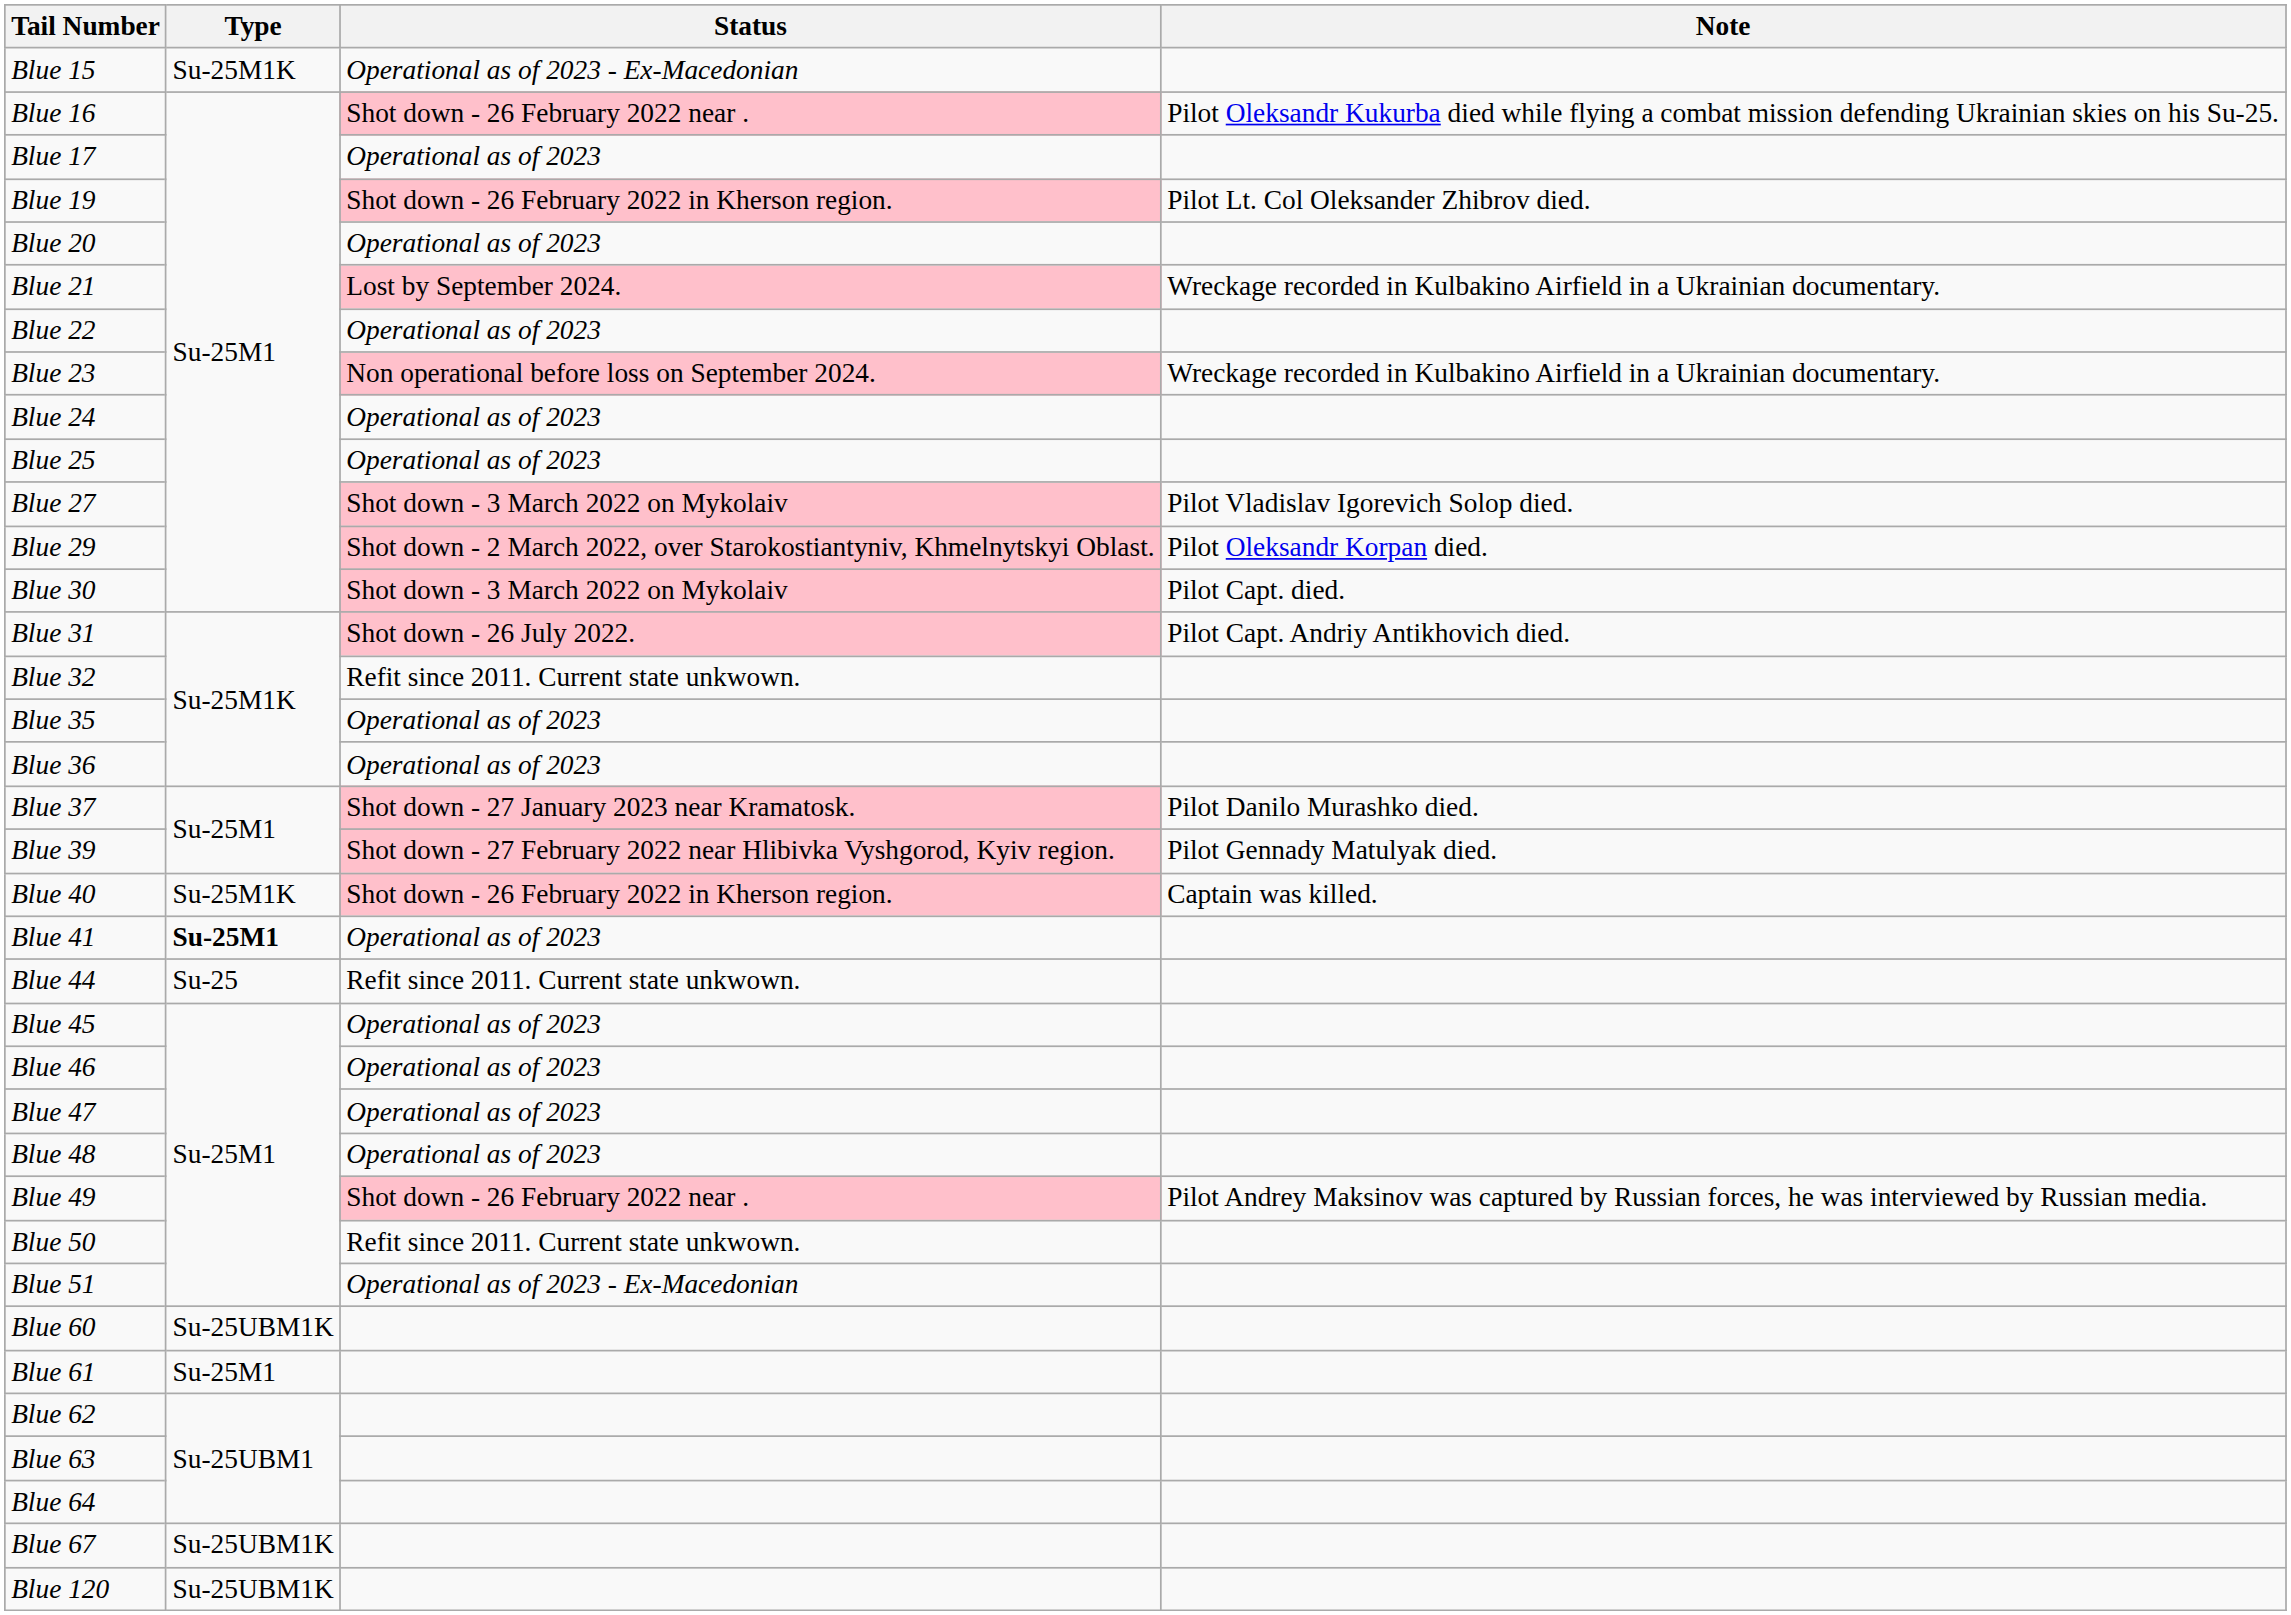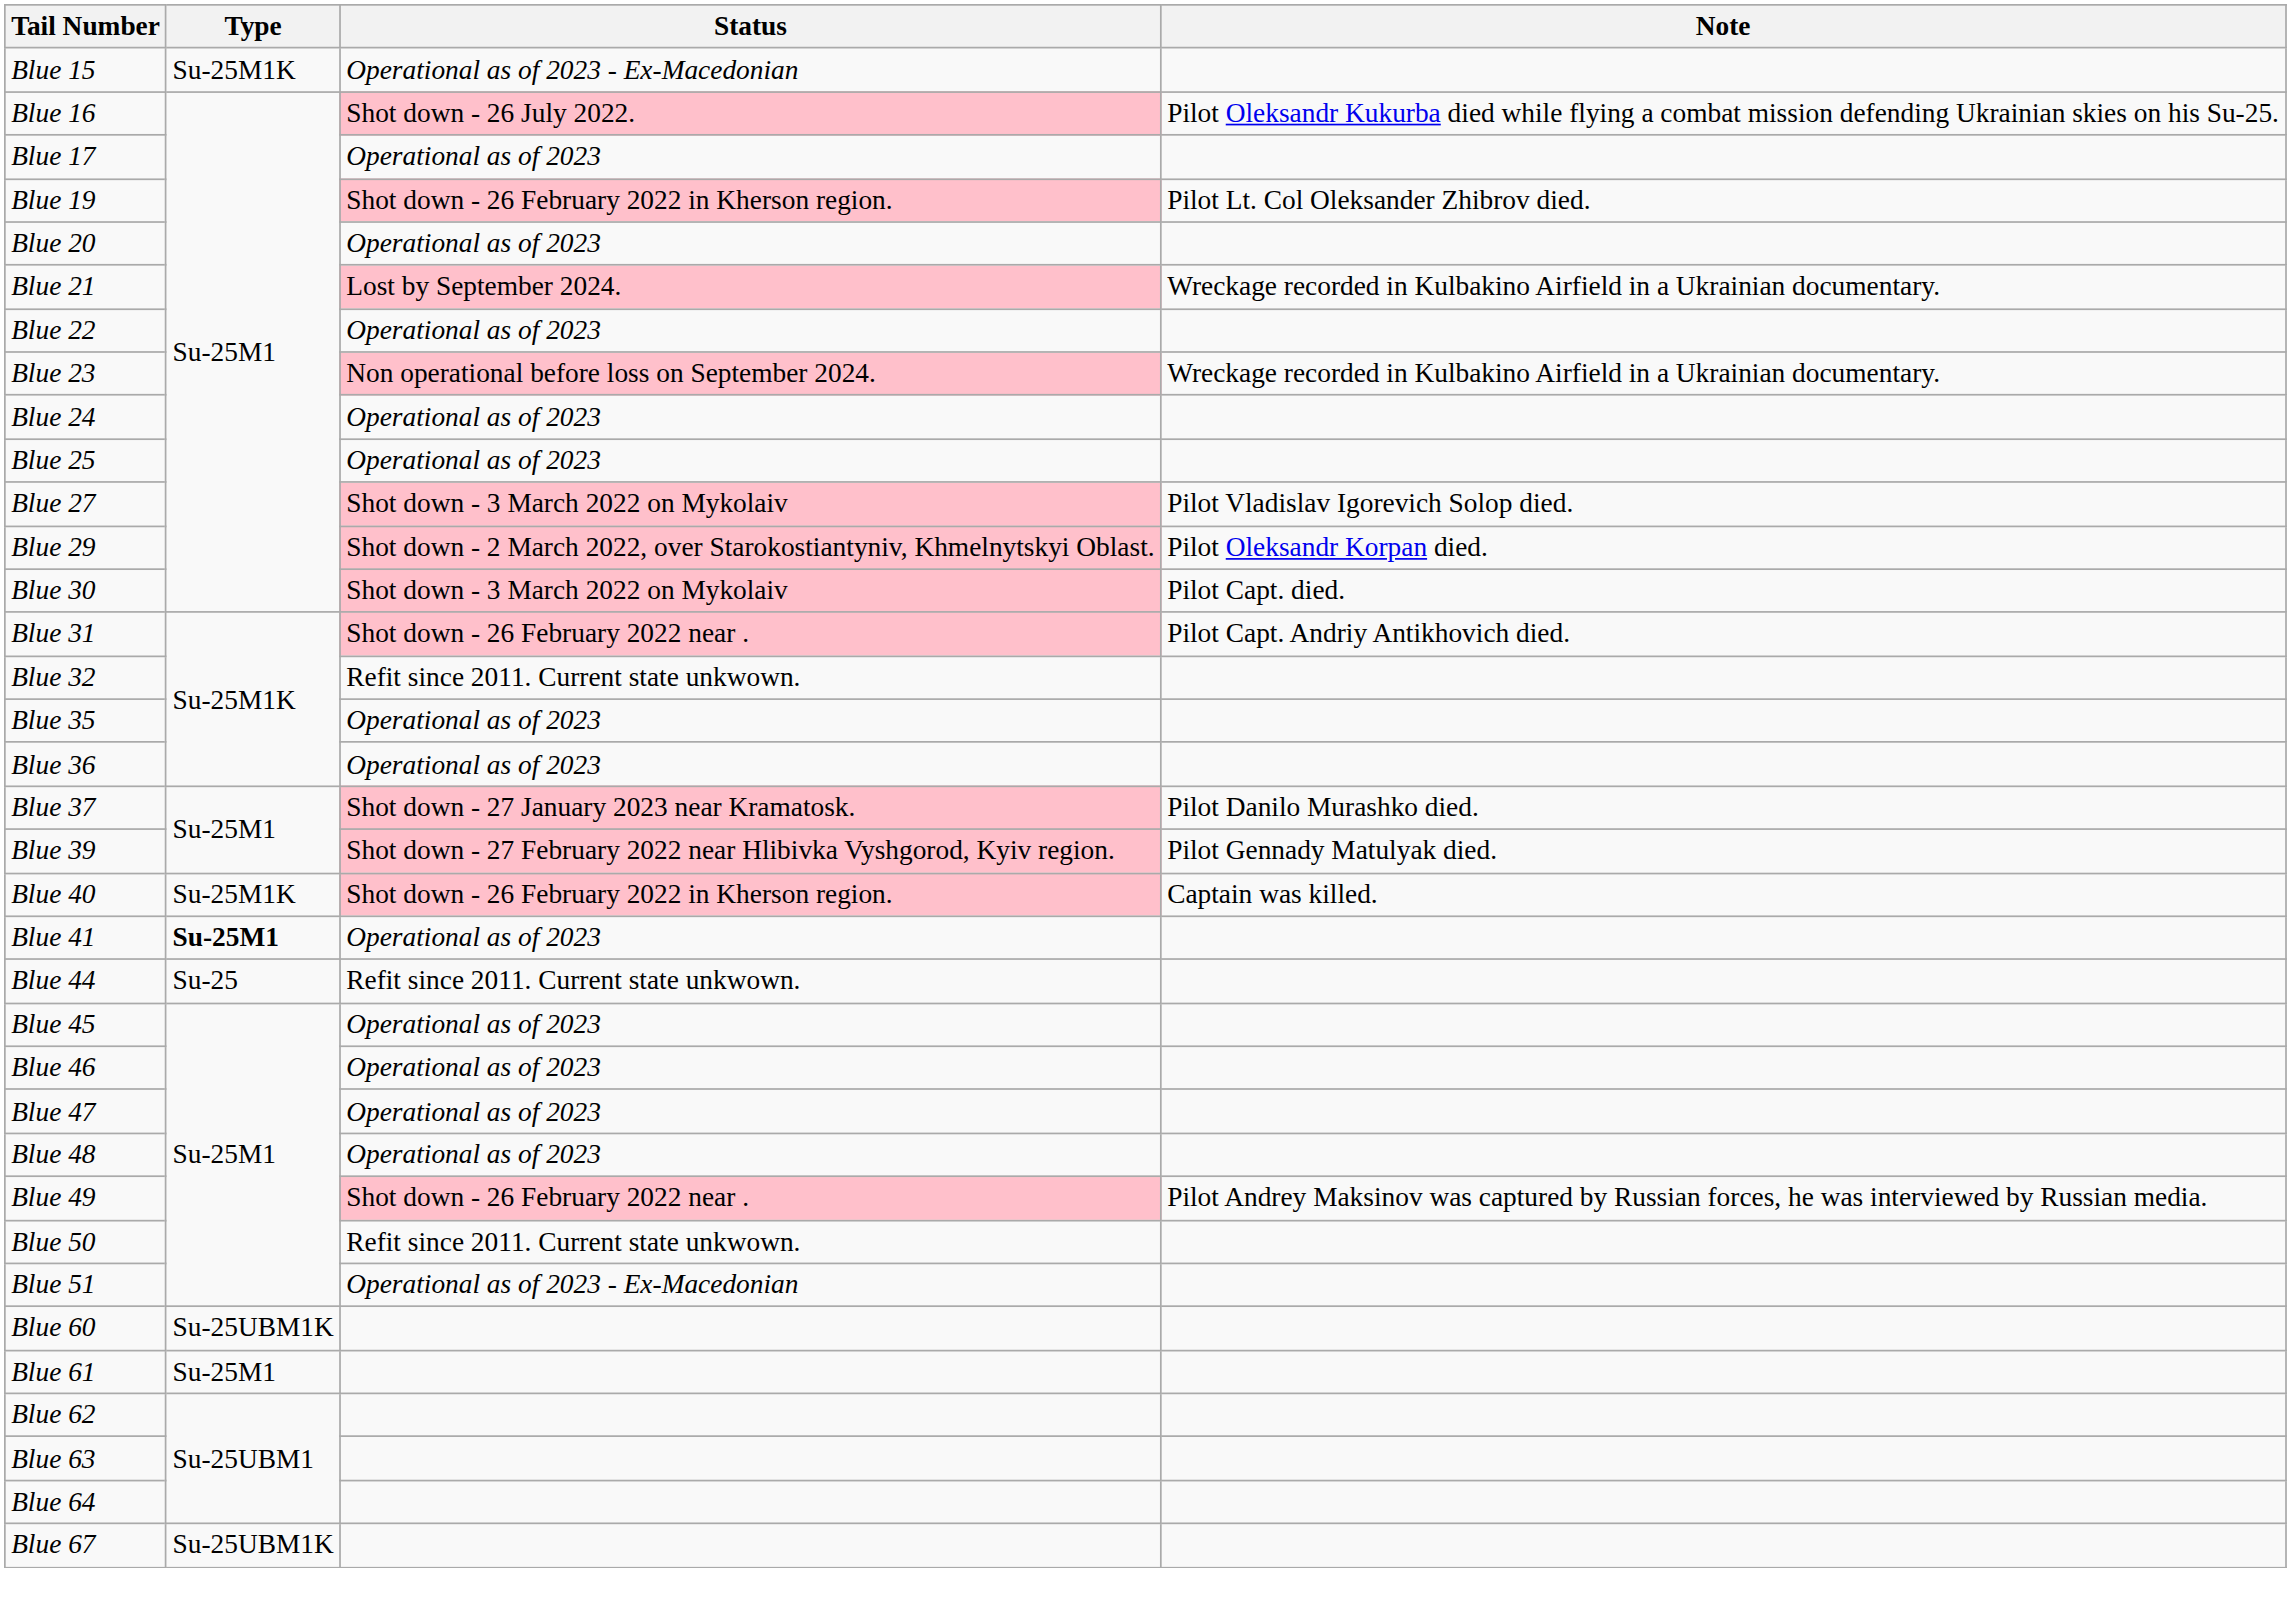 <table class="wikitable">
 <tr>
 <th>Tail Number</th>
 <th>Type</th>
 <th>Status</th>
 <th>Note</th>
 </tr>
 <tr>
 <td><em>Blue 15</em></td>
 <td>Su-25M1K</td>
 <td><em>Operational as of 2023</em> - <em>Ex-Macedonian</em></td>
 <td></td>
 </tr>
 <tr>
 <td><em>Blue 16</em></td>
 <td rowspan="12">Su-25M1</td>
-<td style="background:#FFC0CB;">Shot down - 26 February 2022 near .</td>
+<td style="background:#FFC0CB;">Shot down - 26 July 2022.</td>
 <td>Pilot <a href='#'>Oleksandr Kukurba</a> died while flying a combat mission defending Ukrainian skies on his Su-25.</td>
 </tr>
 <tr>
 <td><em>Blue 17</em></td>
 <td><em>Operational as of 2023</em></td>
 <td></td>
 </tr>
 <tr>
 <td><em>Blue 19</em></td>
 <td style="background:#FFC0CB;">Shot down - 26 February 2022 in Kherson region.</td>
 <td>Pilot Lt. Col Oleksander Zhibrov died.</td>
 </tr>
 <tr>
 <td><em>Blue 20</em></td>
 <td><em>Operational as of 2023</em></td>
 <td></td>
 </tr>
 <tr>
 <td><em>Blue 21</em></td>
 <td style="background:#FFC0CB;">Lost by September 2024.</td>
 <td>Wreckage recorded in Kulbakino Airfield in a Ukrainian documentary.</td>
 </tr>
 <tr>
 <td><em>Blue 22</em></td>
 <td><em>Operational as of 2023</em></td>
 <td></td>
 </tr>
 <tr>
 <td><em>Blue 23</em></td>
 <td style="background:#FFC0CB;">Non operational before loss on September 2024.</td>
 <td>Wreckage recorded in Kulbakino Airfield in a Ukrainian documentary.</td>
 </tr>
 <tr>
 <td><em>Blue 24</em></td>
 <td><em>Operational as of 2023</em></td>
 <td></td>
 </tr>
 <tr>
 <td><em>Blue 25</em></td>
 <td><em>Operational as of 2023</em></td>
 <td></td>
 </tr>
 <tr>
 <td><em>Blue 27</em></td>
 <td style="background:#FFC0CB;">Shot down - 3 March 2022 on Mykolaiv</td>
 <td>Pilot Vladislav Igorevich Solop died.</td>
 </tr>
 <tr>
 <td><em>Blue 29</em></td>
 <td style="background:#FFC0CB;">Shot down - 2 March 2022, over Starokostiantyniv, Khmelnytskyi Oblast.</td>
 <td>Pilot <a href='#'>Oleksandr Korpan</a> died.</td>
 </tr>
 <tr>
 <td><em>Blue 30</em></td>
 <td style="background:#FFC0CB;">Shot down - 3 March 2022 on Mykolaiv</td>
 <td>Pilot Capt.  died.</td>
 </tr>
 <tr>
 <td><em>Blue 31</em></td>
 <td rowspan="4">Su-25M1K</td>
-<td style="background:#FFC0CB;">Shot down - 26 July 2022.</td>
+<td style="background:#FFC0CB;">Shot down - 26 February 2022 near .</td>
 <td>Pilot Capt. Andriy Antikhovich died.</td>
 </tr>
 <tr>
 <td><em>Blue 32</em></td>
 <td>Refit since 2011. Current state unkwown.</td>
 <td></td>
 </tr>
 <tr>
 <td><em>Blue 35</em></td>
 <td><em>Operational as of 2023</em></td>
 <td></td>
 </tr>
 <tr>
 <td><em>Blue 36</em></td>
 <td><em>Operational as of 2023</em></td>
 <td></td>
 </tr>
 <tr>
 <td><em>Blue 37</em></td>
 <td rowspan="2">Su-25M1</td>
 <td style="background:#FFC0CB;">Shot down - 27 January 2023 near Kramatosk.</td>
 <td>Pilot Danilo Murashko died.</td>
 </tr>
 <tr>
 <td><em>Blue 39</em></td>
 <td style="background:#FFC0CB;">Shot down - 27 February 2022 near Hlibivka Vyshgorod, Kyiv region.</td>
 <td>Pilot Gennady Matulyak died.</td>
 </tr>
 <tr>
 <td><em>Blue 40</em></td>
 <td>Su-25M1K</td>
 <td style="background:#FFC0CB;">Shot down - 26 February 2022 in Kherson region.</td>
 <td>Captain  was killed.</td>
 </tr>
 <tr>
 <td><em>Blue 41</em></td>
 <td><strong>Su-25M1</strong></td>
 <td><em>Operational as of 2023</em></td>
 <td></td>
 </tr>
 <tr>
 <td><em>Blue 44</em></td>
 <td>Su-25</td>
 <td>Refit since 2011. Current state unkwown.</td>
 <td></td>
 </tr>
 <tr>
 <td><em>Blue 45</em></td>
 <td rowspan="7">Su-25M1</td>
 <td><em>Operational as of 2023</em></td>
 <td></td>
 </tr>
 <tr>
 <td><em>Blue 46</em></td>
 <td><em>Operational as of 2023</em></td>
 <td></td>
 </tr>
 <tr>
 <td><em>Blue 47</em></td>
 <td><em>Operational as of 2023</em></td>
 <td></td>
 </tr>
 <tr>
 <td><em>Blue 48</em></td>
 <td><em>Operational as of 2023</em></td>
 <td></td>
 </tr>
 <tr>
 <td><em>Blue 49</em></td>
 <td style="background:#FFC0CB;">Shot down - 26 February 2022 near .</td>
 <td>Pilot Andrey Maksinov was captured by Russian forces, he was interviewed by Russian media.</td>
 </tr>
 <tr>
 <td><em>Blue 50</em></td>
 <td>Refit since 2011. Current state unkwown.</td>
 <td></td>
 </tr>
 <tr>
 <td><em>Blue 51</em></td>
 <td><em>Operational as of 2023</em> - <em>Ex-Macedonian</em></td>
 <td></td>
 </tr>
 <tr>
 <td><em>Blue 60</em></td>
 <td>Su-25UBM1K</td>
 <td></td>
 <td></td>
 </tr>
 <tr>
 <td><em>Blue 61</em></td>
 <td>Su-25M1</td>
 <td></td>
 <td></td>
 </tr>
 <tr>
 <td><em>Blue 62</em></td>
 <td rowspan="3">Su-25UBM1</td>
 <td></td>
 <td></td>
 </tr>
 <tr>
 <td><em>Blue 63</em></td>
 <td></td>
 <td></td>
 </tr>
 <tr>
 <td><em>Blue 64</em></td>
 <td></td>
 <td></td>
 </tr>
 <tr>
 <td><em>Blue 67</em></td>
 <td>Su-25UBM1K</td>
 <td></td>
 <td></td>
 </tr>
 <tr>
-<td><em>Blue 120</em></td>
-<td>Su-25UBM1K</td>
-<td></td>
-<td></td>
-</tr>
-<tr>
 </tr>
 </table>
